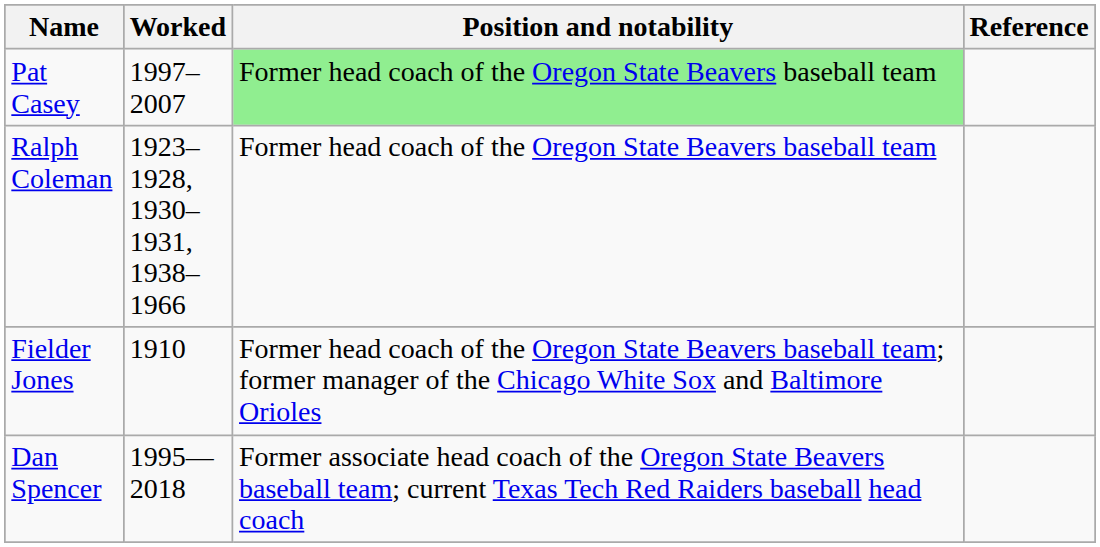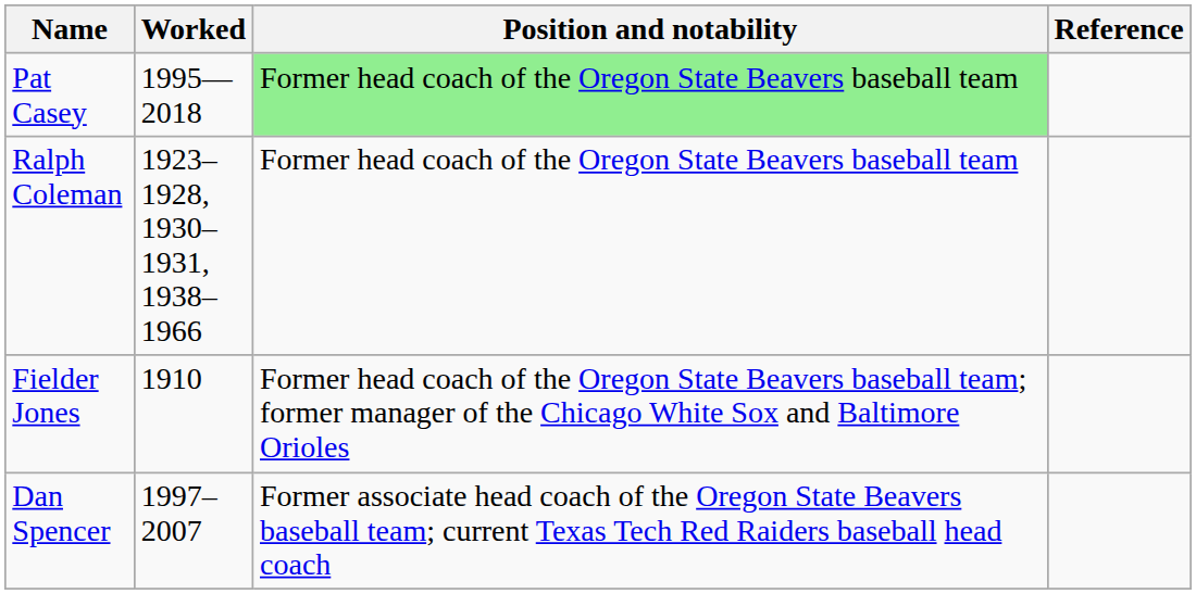 <table class="wikitable sortable" style="width:100%">
 <tr>
 <th width="*">Name</th>
 <th width="8%">Worked</th>
 <th width="67%">Position and notability</th>
 <th width="9%" class="unsortable">Reference</th>
 </tr>
 <tr valign="top">
 <td><a href='#'>Pat Casey</a></td>
-<td>1997–2007</td>
+<td>1995—2018</td>
 <td style="background: lightgreen;">Former head coach of the <a href='#'>Oregon State Beavers</a> baseball team</td>
 <td></td>
 </tr>
 <tr valign="top">
 <td><a href='#'>Ralph Coleman</a></td>
 <td>1923–1928, 1930–1931, 1938–1966</td>
 <td>Former head coach of the <a href='#'>Oregon State Beavers baseball team</a></td>
 <td></td>
 </tr>
 <tr valign="top">
 <td><a href='#'>Fielder Jones</a></td>
 <td>1910</td>
 <td>Former head coach of the <a href='#'>Oregon State Beavers baseball team</a>; former manager of the <a href='#'>Chicago White Sox</a> and <a href='#'>Baltimore Orioles</a></td>
 <td></td>
 </tr>
 <tr valign="top">
 <td><a href='#'>Dan Spencer</a></td>
-<td>1995—2018</td>
+<td>1997–2007</td>
 <td>Former associate head coach of the <a href='#'>Oregon State Beavers baseball team</a>; current <a href='#'>Texas Tech Red Raiders baseball</a> <a href='#'>head coach</a></td>
 <td></td>
 </tr>
 </table>
